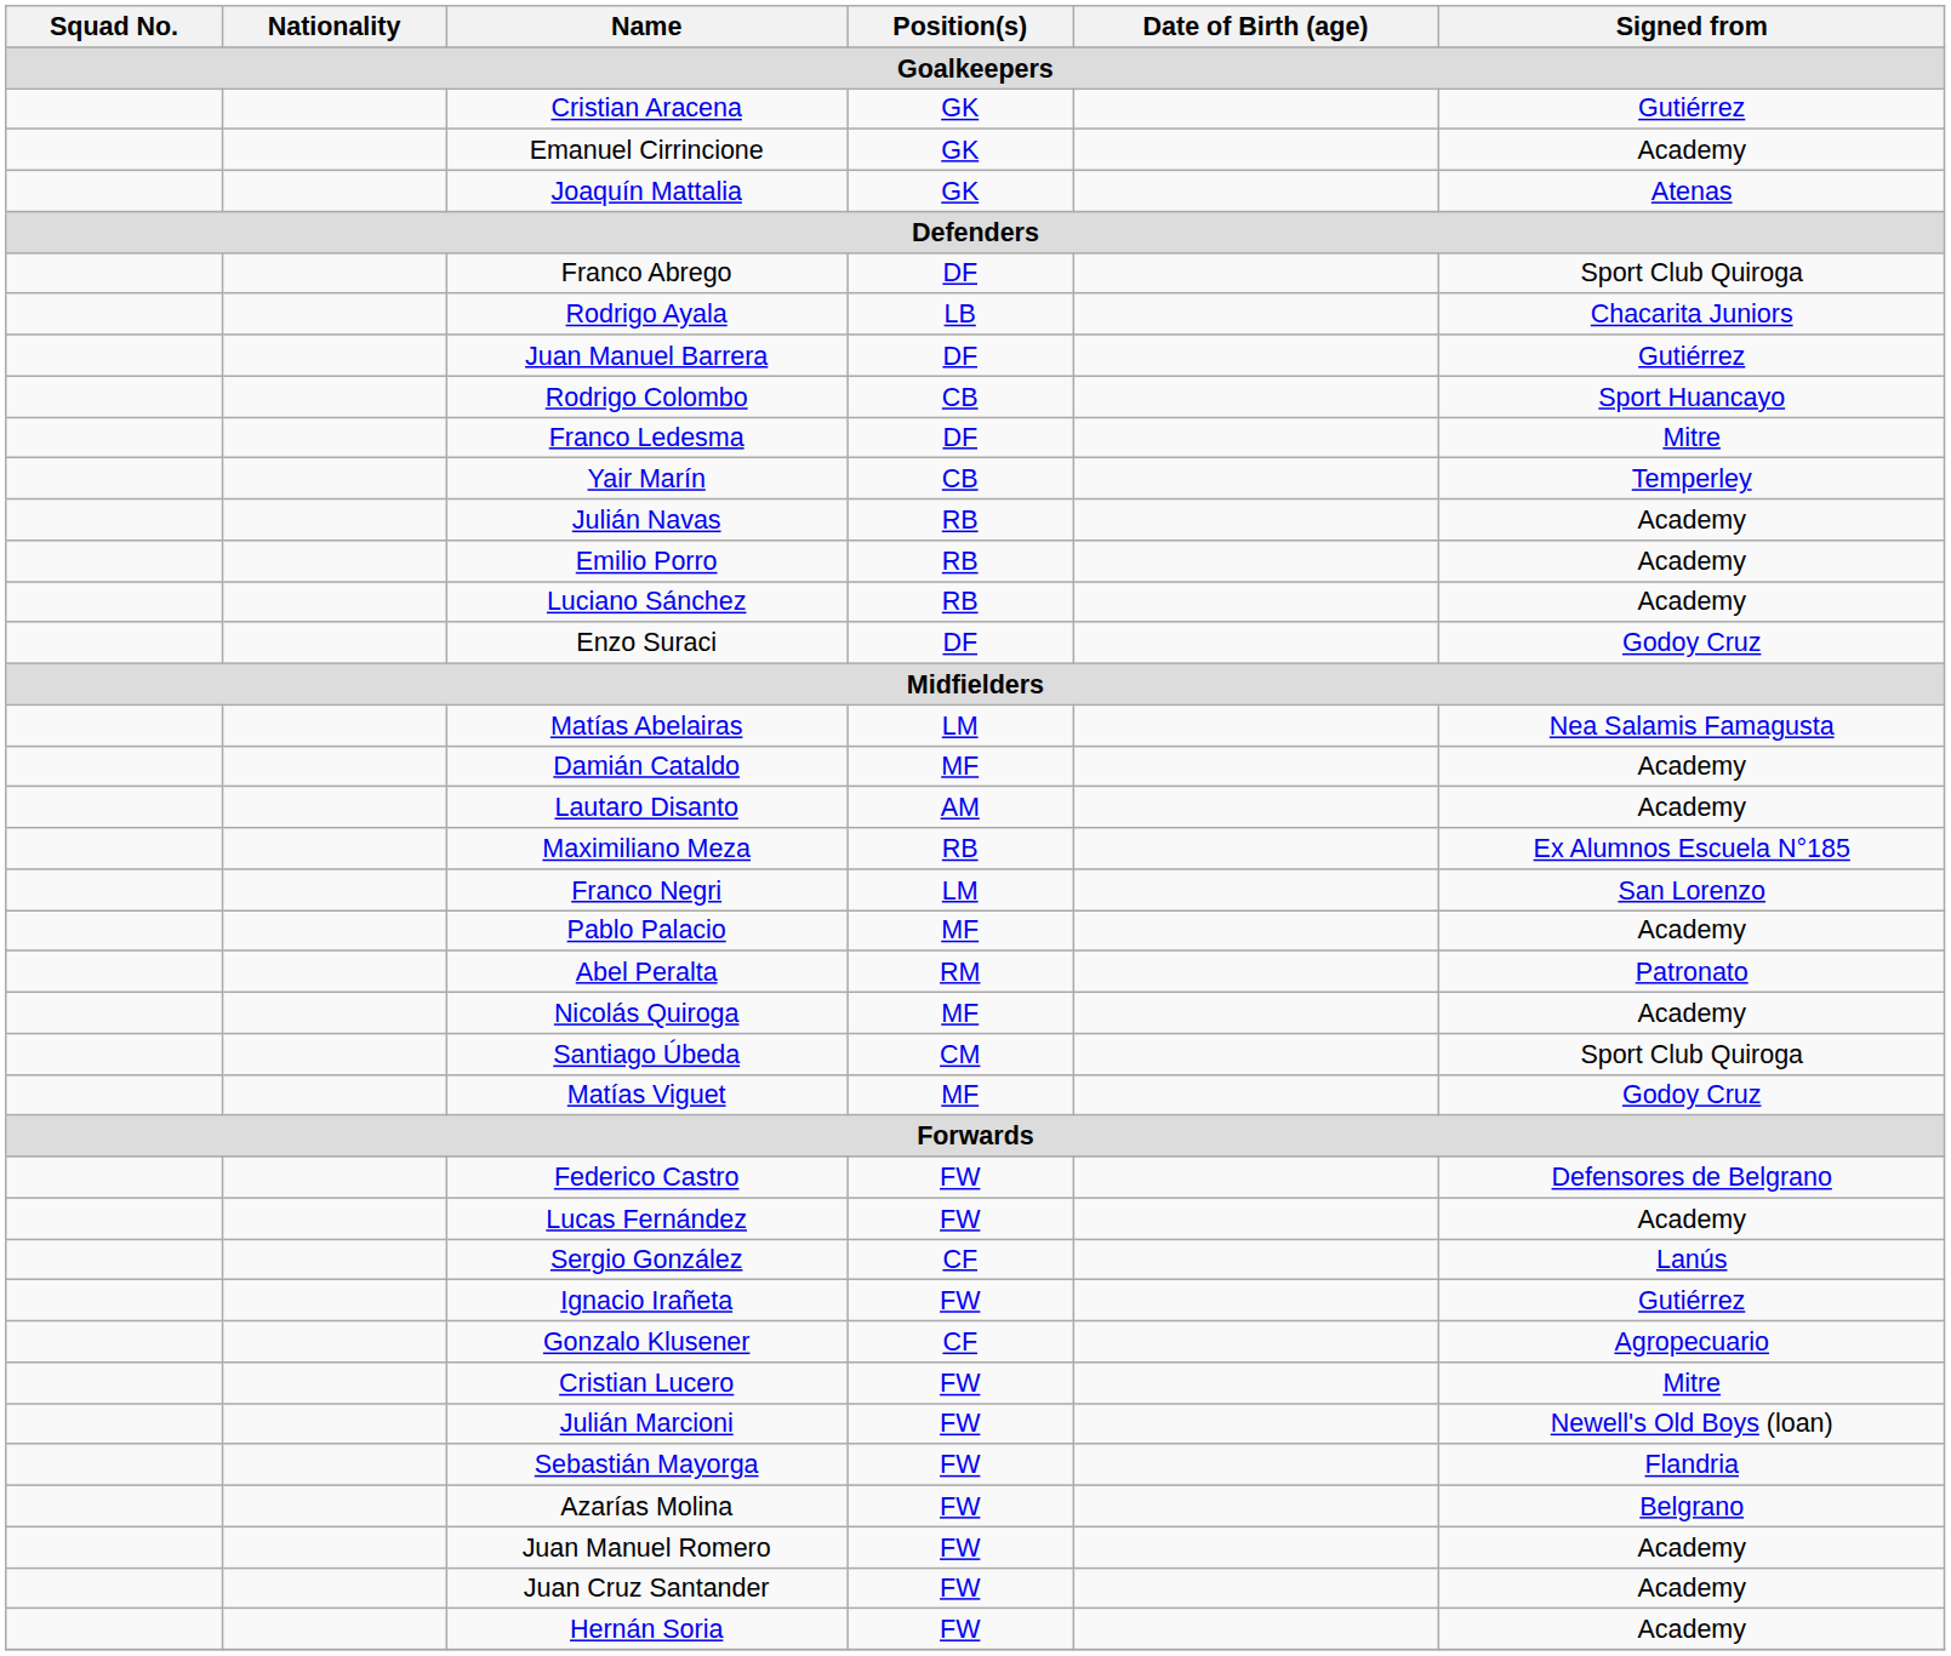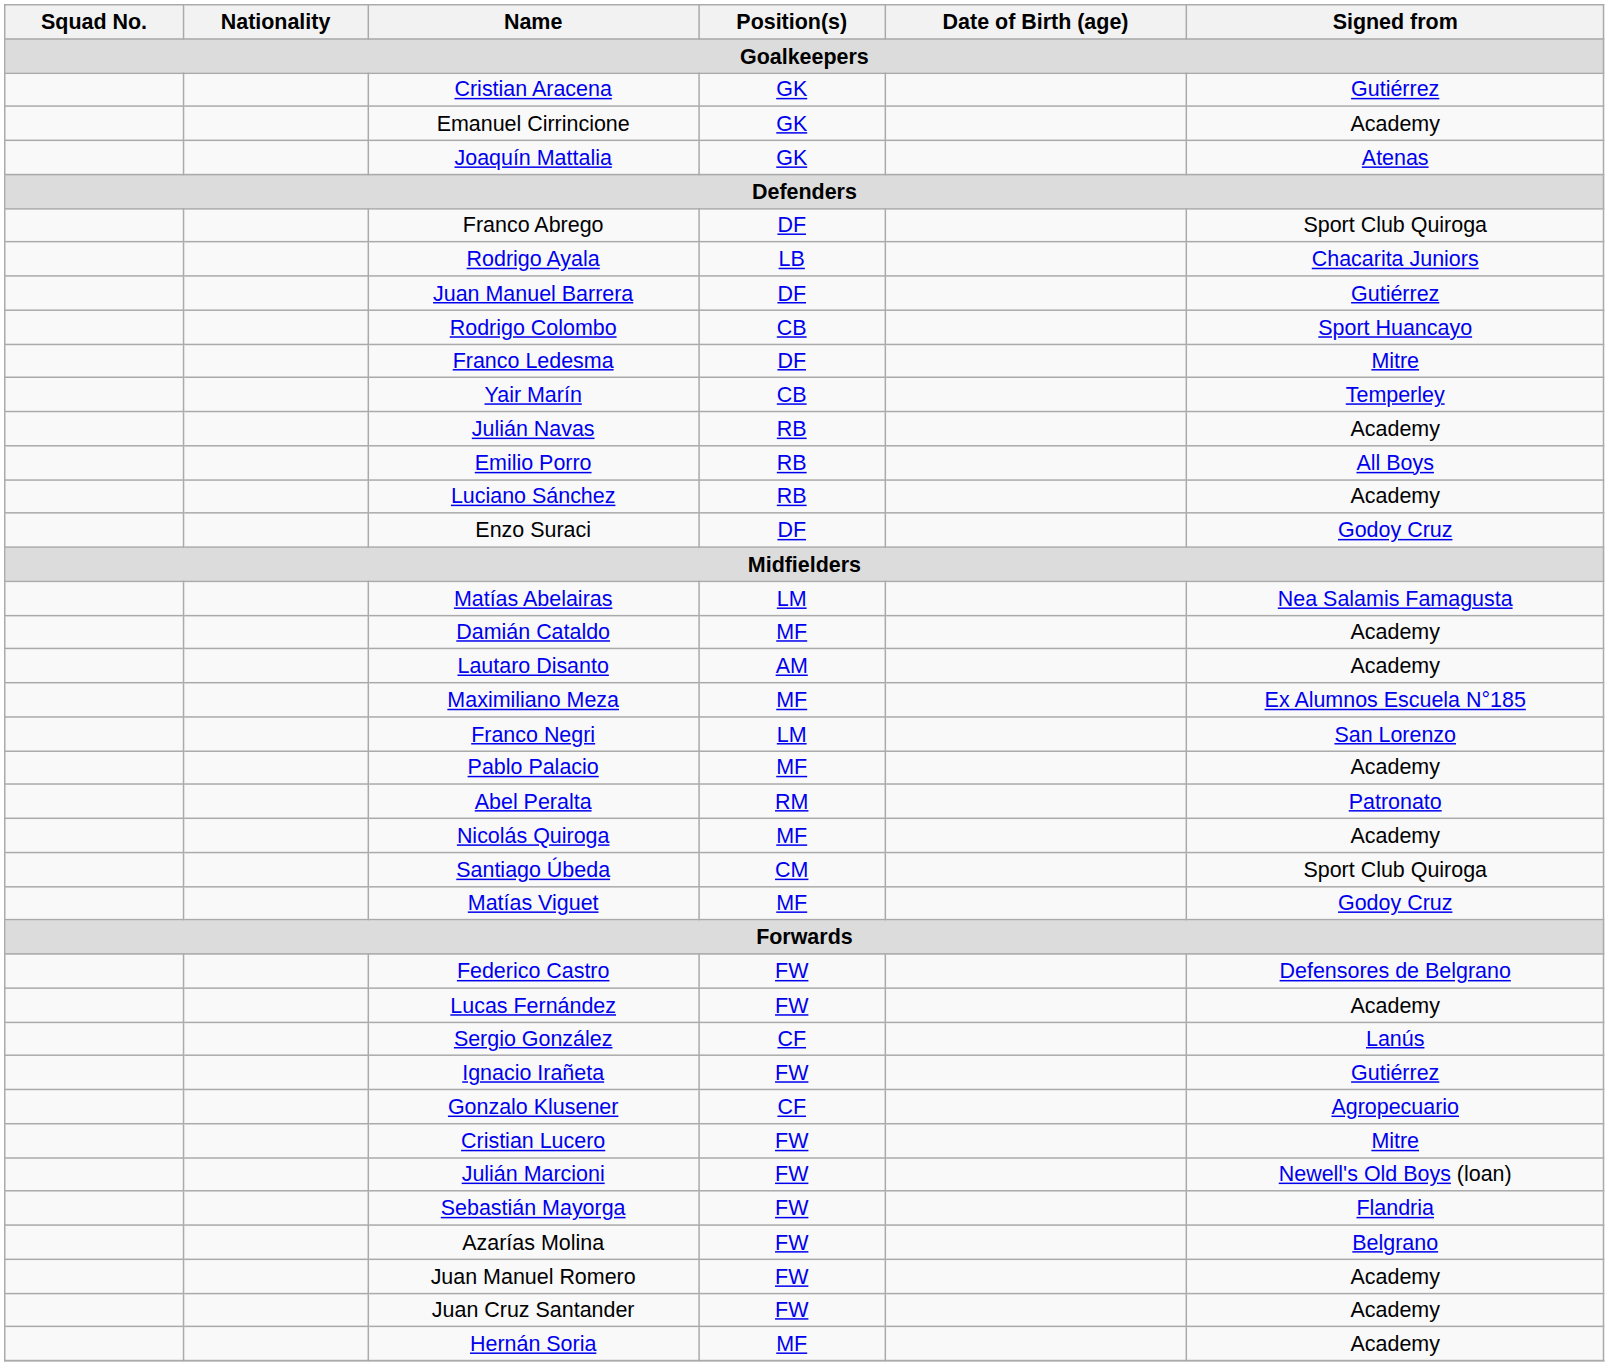 <table class="wikitable sortable" style="text-align:center; font-size:90%; width:85%;">
 <tr>
 <th style="background:#; color:; text-align:center;">Squad No.</th>
 <th style="background:#; color:; text-align:center;">Nationality</th>
 <th style="background:#; color:; text-align:center;">Name</th>
 <th style="background:#; color:; text-align:center;">Position(s)</th>
 <th style="background:#; color:; text-align:center;">Date of Birth (age)</th>
 <th style="background:#; color:; text-align:center;">Signed from</th>
 </tr>
 <tr>
 <th colspan="6" style="background:#dcdcdc; text-align:center;">Goalkeepers</th>
 </tr>
 <tr>
 <td></td>
 <td></td>
 <td><a href='#'>Cristian Aracena</a></td>
 <td><a href='#'>GK</a></td>
 <td></td>
 <td> <a href='#'>Gutiérrez</a></td>
 </tr>
 <tr>
 <td></td>
 <td></td>
 <td>Emanuel Cirrincione</td>
 <td><a href='#'>GK</a></td>
 <td></td>
 <td>Academy</td>
 </tr>
 <tr>
 <td></td>
 <td></td>
 <td><a href='#'>Joaquín Mattalia</a></td>
 <td><a href='#'>GK</a></td>
 <td></td>
 <td> <a href='#'>Atenas</a></td>
 </tr>
 <tr>
 <th colspan="7" style="background:#dcdcdc; text-align:center;">Defenders</th>
 </tr>
 <tr>
 <td></td>
 <td></td>
 <td>Franco Abrego</td>
 <td><a href='#'>DF</a></td>
 <td></td>
 <td> Sport Club Quiroga</td>
 </tr>
 <tr>
 <td></td>
 <td></td>
 <td><a href='#'>Rodrigo Ayala</a></td>
 <td><a href='#'>LB</a></td>
 <td></td>
 <td> <a href='#'>Chacarita Juniors</a></td>
 </tr>
 <tr>
 <td></td>
 <td></td>
 <td><a href='#'>Juan Manuel Barrera</a></td>
 <td><a href='#'>DF</a></td>
 <td></td>
 <td> <a href='#'>Gutiérrez</a></td>
 </tr>
 <tr>
 <td></td>
 <td></td>
 <td><a href='#'>Rodrigo Colombo</a></td>
 <td><a href='#'>CB</a></td>
 <td></td>
 <td> <a href='#'>Sport Huancayo</a></td>
 </tr>
 <tr>
 <td></td>
 <td></td>
 <td><a href='#'>Franco Ledesma</a></td>
 <td><a href='#'>DF</a></td>
 <td></td>
 <td> <a href='#'>Mitre</a></td>
 </tr>
 <tr>
 <td></td>
 <td></td>
 <td><a href='#'>Yair Marín</a></td>
 <td><a href='#'>CB</a></td>
 <td></td>
 <td> <a href='#'>Temperley</a></td>
 </tr>
 <tr>
 <td></td>
 <td></td>
 <td><a href='#'>Julián Navas</a></td>
 <td><a href='#'>RB</a></td>
 <td></td>
 <td>Academy</td>
 </tr>
 <tr>
 <td></td>
 <td></td>
 <td><a href='#'>Emilio Porro</a></td>
 <td><a href='#'>RB</a></td>
 <td></td>
-<td>Academy</td>
+<td> <a href='#'>All Boys</a></td>
 </tr>
 <tr>
 <td></td>
 <td></td>
 <td><a href='#'>Luciano Sánchez</a></td>
 <td><a href='#'>RB</a></td>
 <td></td>
 <td>Academy</td>
 </tr>
 <tr>
 <td></td>
 <td></td>
 <td>Enzo Suraci</td>
 <td><a href='#'>DF</a></td>
 <td></td>
 <td> <a href='#'>Godoy Cruz</a></td>
 </tr>
 <tr>
 <th colspan="7" style="background:#dcdcdc; text-align:center;">Midfielders</th>
 </tr>
 <tr>
 <td></td>
 <td></td>
 <td><a href='#'>Matías Abelairas</a></td>
 <td><a href='#'>LM</a></td>
 <td></td>
 <td> <a href='#'>Nea Salamis Famagusta</a></td>
 </tr>
 <tr>
 <td></td>
 <td></td>
 <td><a href='#'>Damián Cataldo</a></td>
 <td><a href='#'>MF</a></td>
 <td></td>
 <td>Academy</td>
 </tr>
 <tr>
 <td></td>
 <td></td>
 <td><a href='#'>Lautaro Disanto</a></td>
 <td><a href='#'>AM</a></td>
 <td></td>
 <td>Academy</td>
 </tr>
 <tr>
 <td></td>
 <td></td>
 <td><a href='#'>Maximiliano Meza</a></td>
-<td><a href='#'>RB</a></td>
+<td><a href='#'>MF</a></td>
 <td></td>
 <td> <a href='#'>Ex Alumnos Escuela N°185</a></td>
 </tr>
 <tr>
 <td></td>
 <td></td>
 <td><a href='#'>Franco Negri</a></td>
 <td><a href='#'>LM</a></td>
 <td></td>
 <td> <a href='#'>San Lorenzo</a></td>
 </tr>
 <tr>
 <td></td>
 <td></td>
 <td><a href='#'>Pablo Palacio</a></td>
 <td><a href='#'>MF</a></td>
 <td></td>
 <td>Academy</td>
 </tr>
 <tr>
 <td></td>
 <td></td>
 <td><a href='#'>Abel Peralta</a></td>
 <td><a href='#'>RM</a></td>
 <td></td>
 <td> <a href='#'>Patronato</a></td>
 </tr>
 <tr>
 <td></td>
 <td></td>
 <td><a href='#'>Nicolás Quiroga</a></td>
 <td><a href='#'>MF</a></td>
 <td></td>
 <td>Academy</td>
 </tr>
 <tr>
 <td></td>
 <td></td>
 <td><a href='#'>Santiago Úbeda</a></td>
 <td><a href='#'>CM</a></td>
 <td></td>
 <td> Sport Club Quiroga</td>
 </tr>
 <tr>
 <td></td>
 <td></td>
 <td><a href='#'>Matías Viguet</a></td>
 <td><a href='#'>MF</a></td>
 <td></td>
 <td> <a href='#'>Godoy Cruz</a></td>
 </tr>
 <tr>
 <th colspan="7" style="background:#dcdcdc; text-align:center;">Forwards</th>
 </tr>
 <tr>
 <td></td>
 <td></td>
 <td><a href='#'>Federico Castro</a></td>
 <td><a href='#'>FW</a></td>
 <td></td>
 <td> <a href='#'>Defensores de Belgrano</a></td>
 </tr>
 <tr>
 <td></td>
 <td></td>
 <td><a href='#'>Lucas Fernández</a></td>
 <td><a href='#'>FW</a></td>
 <td></td>
 <td>Academy</td>
 </tr>
 <tr>
 <td></td>
 <td></td>
 <td><a href='#'>Sergio González</a></td>
 <td><a href='#'>CF</a></td>
 <td></td>
 <td> <a href='#'>Lanús</a></td>
 </tr>
 <tr>
 <td></td>
 <td></td>
 <td><a href='#'>Ignacio Irañeta</a></td>
 <td><a href='#'>FW</a></td>
 <td></td>
 <td> <a href='#'>Gutiérrez</a></td>
 </tr>
 <tr>
 <td></td>
 <td></td>
 <td><a href='#'>Gonzalo Klusener</a></td>
 <td><a href='#'>CF</a></td>
 <td></td>
 <td> <a href='#'>Agropecuario</a></td>
 </tr>
 <tr>
 <td></td>
 <td></td>
 <td><a href='#'>Cristian Lucero</a></td>
 <td><a href='#'>FW</a></td>
 <td></td>
 <td> <a href='#'>Mitre</a></td>
 </tr>
 <tr>
 <td></td>
 <td></td>
 <td><a href='#'>Julián Marcioni</a></td>
 <td><a href='#'>FW</a></td>
 <td></td>
 <td> <a href='#'>Newell's Old Boys</a> (loan)</td>
 </tr>
 <tr>
 <td></td>
 <td></td>
 <td><a href='#'>Sebastián Mayorga</a></td>
 <td><a href='#'>FW</a></td>
 <td></td>
 <td> <a href='#'>Flandria</a></td>
 </tr>
 <tr>
 <td></td>
 <td></td>
 <td>Azarías Molina</td>
 <td><a href='#'>FW</a></td>
 <td></td>
 <td> <a href='#'>Belgrano</a></td>
 </tr>
 <tr>
 <td></td>
 <td></td>
 <td>Juan Manuel Romero</td>
 <td><a href='#'>FW</a></td>
 <td></td>
 <td>Academy</td>
 </tr>
 <tr>
 <td></td>
 <td></td>
 <td>Juan Cruz Santander</td>
 <td><a href='#'>FW</a></td>
 <td></td>
 <td>Academy</td>
 </tr>
 <tr>
 <td></td>
 <td></td>
 <td><a href='#'>Hernán Soria</a></td>
-<td><a href='#'>FW</a></td>
+<td><a href='#'>MF</a></td>
 <td></td>
 <td>Academy</td>
 </tr>
 <tr>
 </tr>
 </table>
